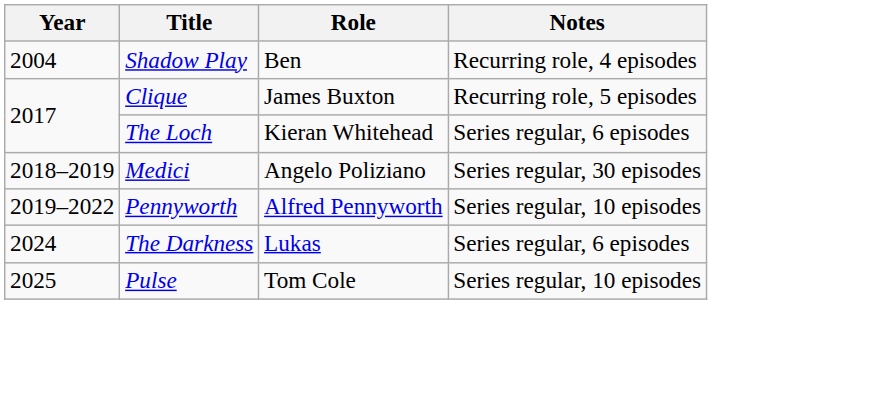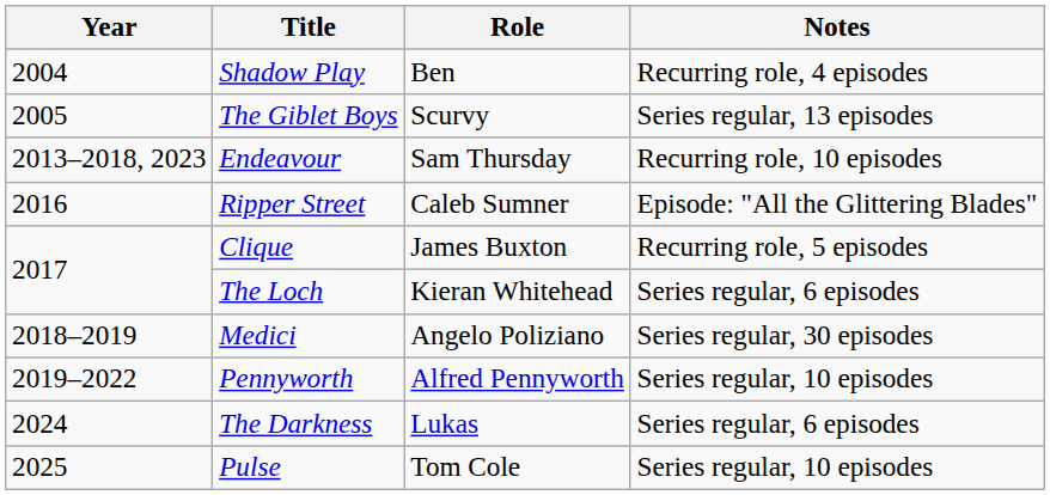 <table class="wikitable sortable">
 <tr>
 <th>Year</th>
 <th>Title</th>
 <th>Role</th>
 <th>Notes</th>
 </tr>
 <tr>
 <td>2004</td>
 <td><em><a href='#'>Shadow Play</a></em></td>
 <td>Ben</td>
 <td>Recurring role, 4 episodes</td>
+</tr>
+<tr>
+<td>2005</td>
+<td><em><a href='#'>The Giblet Boys</a></em></td>
+<td>Scurvy</td>
+<td>Series regular, 13 episodes</td>
+</tr>
+<tr>
+<td>2013–2018, 2023</td>
+<td><em><a href='#'>Endeavour</a></em></td>
+<td>Sam Thursday</td>
+<td>Recurring role, 10 episodes</td>
+</tr>
+<tr>
+<td>2016</td>
+<td><em><a href='#'>Ripper Street</a></em></td>
+<td>Caleb Sumner</td>
+<td>Episode: "All the Glittering Blades"</td>
 </tr>
 <tr>
 <td rowspan="2">2017</td>
 <td><em><a href='#'>Clique</a></em></td>
 <td>James Buxton</td>
 <td>Recurring role, 5 episodes</td>
 </tr>
 <tr>
 <td><em><a href='#'>The Loch</a></em></td>
 <td>Kieran Whitehead</td>
 <td>Series regular, 6 episodes</td>
 </tr>
 <tr>
 <td>2018–2019</td>
 <td><em><a href='#'>Medici</a></em></td>
 <td>Angelo Poliziano</td>
 <td>Series regular, 30 episodes</td>
 </tr>
 <tr>
 <td>2019–2022</td>
 <td><em><a href='#'>Pennyworth</a></em></td>
 <td><a href='#'>Alfred Pennyworth</a></td>
 <td>Series regular, 10 episodes</td>
 </tr>
 <tr>
 <td>2024</td>
 <td><em><a href='#'>The Darkness</a></em></td>
 <td><a href='#'>Lukas</a></td>
 <td>Series regular, 6 episodes</td>
 </tr>
 <tr>
 <td>2025</td>
 <td><a href='#'><em>Pulse</em></a></td>
 <td>Tom Cole</td>
 <td>Series regular, 10 episodes</td>
 </tr>
 </table>
